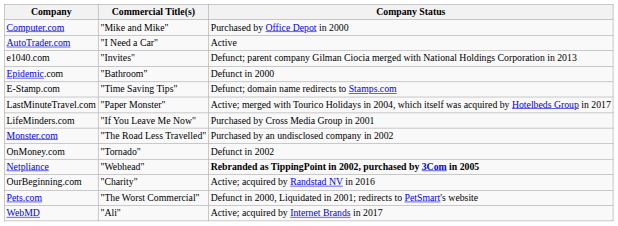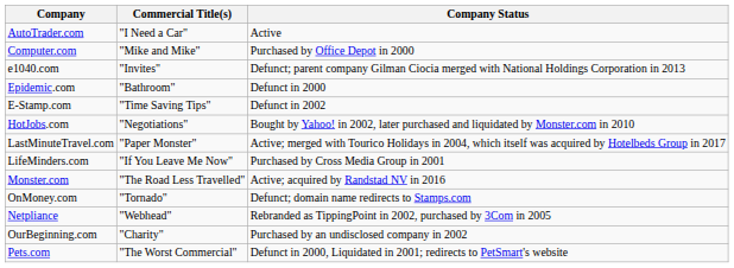 <table class="wikitable">
 <tr>
 <th>Company</th>
 <th>Commercial Title(s)</th>
 <th>Company Status</th>
 </tr>
 <tr>
+<td><a href='#'>AutoTrader.com</a></td>
+<td>"I Need a Car"</td>
+<td>Active</td>
+</tr>
+<tr>
 <td><a href='#'>Computer.com</a></td>
 <td>"Mike and Mike"</td>
 <td>Purchased by <a href='#'>Office Depot</a> in 2000</td>
-</tr>
-<tr>
-<td><a href='#'>AutoTrader.com</a></td>
-<td>"I Need a Car"</td>
-<td>Active</td>
 </tr>
 <tr>
 <td>e1040.com</td>
 <td>"Invites"</td>
 <td>Defunct; parent company Gilman Ciocia merged with National Holdings Corporation in 2013</td>
 </tr>
 <tr>
 <td><a href='#'>Epidemic</a>.com</td>
 <td>"Bathroom"</td>
 <td>Defunct in 2000</td>
 </tr>
 <tr>
 <td>E-Stamp.com</td>
 <td>"Time Saving Tips"</td>
-<td>Defunct; domain name redirects to <a href='#'>Stamps.com</a></td>
+<td>Defunct in 2002</td>
+</tr>
+<tr>
+<td><a href='#'>HotJobs</a>.com</td>
+<td>"Negotiations"</td>
+<td>Bought by <a href='#'>Yahoo!</a> in 2002, later purchased and liquidated by <a href='#'>Monster.com</a> in 2010</td>
 </tr>
 <tr>
 <td>LastMinuteTravel.com</td>
 <td>"Paper Monster"</td>
 <td>Active; merged with Tourico Holidays in 2004, which itself was acquired by <a href='#'>Hotelbeds Group</a> in 2017</td>
 </tr>
 <tr>
 <td>LifeMinders.com</td>
 <td>"If You Leave Me Now"</td>
 <td>Purchased by Cross Media Group in 2001</td>
 </tr>
 <tr>
 <td><a href='#'>Monster.com</a></td>
 <td>"The Road Less Travelled"</td>
-<td>Purchased by an undisclosed company in 2002</td>
+<td>Active; acquired by <a href='#'>Randstad NV</a> in 2016</td>
 </tr>
 <tr>
 <td>OnMoney.com</td>
 <td>"Tornado"</td>
-<td>Defunct in 2002</td>
+<td>Defunct; domain name redirects to <a href='#'>Stamps.com</a></td>
 </tr>
 <tr>
 <td><a href='#'>Netpliance</a></td>
 <td>"Webhead"</td>
-<td><strong>Rebranded as TippingPoint in 2002, purchased by <a href='#'>3Com</a> in 2005</strong></td>
+<td>Rebranded as TippingPoint in 2002, purchased by <a href='#'>3Com</a> in 2005</td>
 </tr>
 <tr>
 <td>OurBeginning.com</td>
 <td>"Charity"</td>
-<td>Active; acquired by <a href='#'>Randstad NV</a> in 2016</td>
+<td>Purchased by an undisclosed company in 2002</td>
 </tr>
 <tr>
 <td><a href='#'>Pets.com</a></td>
 <td>"The Worst Commercial"</td>
 <td>Defunct in 2000, Liquidated in 2001; redirects to <a href='#'>PetSmart</a>'s website</td>
 </tr>
-<tr>
-<td><a href='#'>WebMD</a></td>
-<td>"Ali"</td>
-<td>Active; acquired by <a href='#'>Internet Brands</a> in 2017</td>
-</tr>
 </table>
